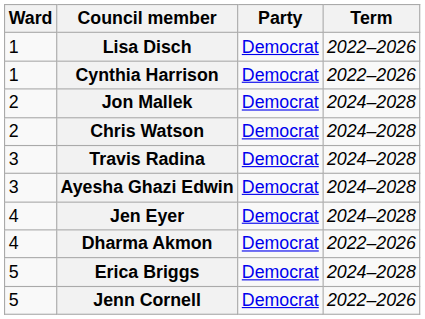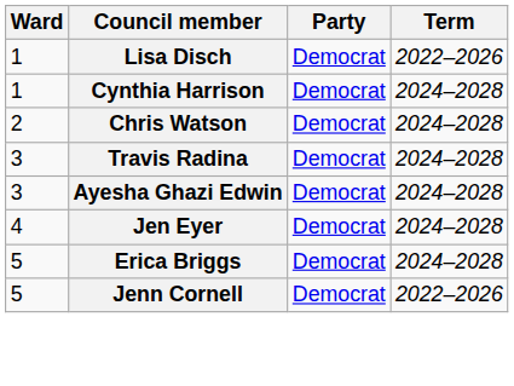 <table class="wikitable plainrowheaders">
 <tr>
 <th scope="col">Ward</th>
 <th scope="col">Council member</th>
 <th scope="col">Party</th>
 <th scope="col">Term</th>
 </tr>
 <tr>
 <td>1</td>
 <th scope="row">Lisa Disch</th>
 <td><a href='#'>Democrat</a></td>
 <td><em>2022–2026</em></td>
 </tr>
 <tr>
 <td>1</td>
 <th scope="row">Cynthia Harrison</th>
-<td><a href='#'>Democrat</a></td>
-<td><em>2022–2026</em></td>
-</tr>
-<tr>
-<td>2</td>
-<th scope="row">Jon Mallek</th>
 <td><a href='#'>Democrat</a></td>
 <td><em>2024–2028</em></td>
 </tr>
 <tr>
 <td>2</td>
 <th scope="row">Chris Watson</th>
 <td><a href='#'>Democrat</a></td>
 <td><em>2024–2028</em></td>
 </tr>
 <tr>
 <td>3</td>
 <th scope="row">Travis Radina</th>
 <td><a href='#'>Democrat</a></td>
 <td><em>2024–2028</em></td>
 </tr>
 <tr>
 <td>3</td>
 <th scope="row">Ayesha Ghazi Edwin</th>
 <td><a href='#'>Democrat</a></td>
 <td><em>2024–2028</em></td>
 </tr>
 <tr>
 <td>4</td>
 <th scope="row">Jen Eyer</th>
 <td><a href='#'>Democrat</a></td>
 <td><em>2024–2028</em></td>
 </tr>
 <tr>
-<td>4</td>
-<th scope="row">Dharma Akmon</th>
-<td><a href='#'>Democrat</a></td>
-<td><em>2022–2026</em></td>
-</tr>
-<tr>
 <td>5</td>
 <th scope="row">Erica Briggs</th>
 <td><a href='#'>Democrat</a></td>
 <td><em>2024–2028</em></td>
 </tr>
 <tr>
 <td>5</td>
 <th scope="row">Jenn Cornell</th>
 <td><a href='#'>Democrat</a></td>
 <td><em>2022–2026</em></td>
 </tr>
 </table>
